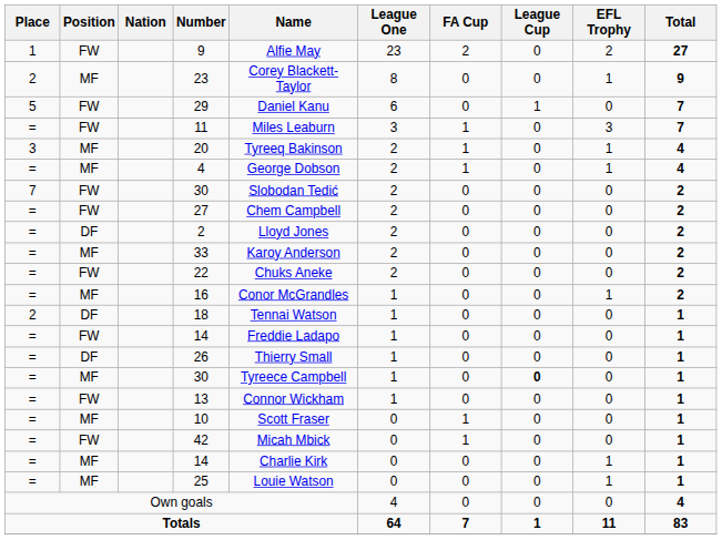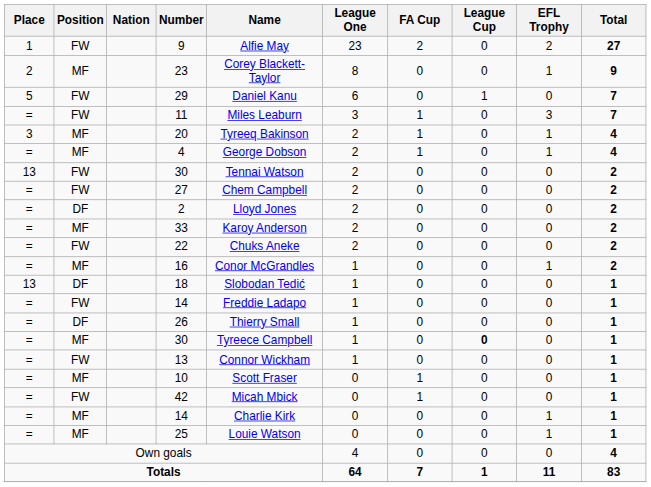 <table class="wikitable" style="font-size: 100%; text-align: center;">
 <tr>
 <th width=60>Place</th>
 <th width=60>Position</th>
 <th width=60>Nation</th>
 <th width=60>Number</th>
 <th width=150>Name</th>
 <th width=80>League One</th>
 <th width=80>FA Cup</th>
 <th width=80>League Cup</th>
 <th width=80>EFL Trophy</th>
 <th width=80>Total</th>
 </tr>
 <tr>
 <td>1</td>
 <td>FW</td>
 <td></td>
 <td>9</td>
 <td><a href='#'>Alfie May</a></td>
 <td>23</td>
 <td>2</td>
 <td>0</td>
 <td>2</td>
 <td><strong>27</strong></td>
 </tr>
 <tr>
 <td>2</td>
 <td>MF</td>
 <td></td>
 <td>23</td>
 <td><a href='#'>Corey Blackett-Taylor</a></td>
 <td>8</td>
 <td>0</td>
 <td>0</td>
 <td>1</td>
 <td><strong>9</strong></td>
 </tr>
 <tr>
 <td>5</td>
 <td>FW</td>
 <td></td>
 <td>29</td>
 <td><a href='#'>Daniel Kanu</a></td>
 <td>6</td>
 <td>0</td>
 <td>1</td>
 <td>0</td>
 <td><strong>7</strong></td>
 </tr>
 <tr>
 <td>=</td>
 <td>FW</td>
 <td></td>
 <td>11</td>
 <td><a href='#'>Miles Leaburn</a></td>
 <td>3</td>
 <td>1</td>
 <td>0</td>
 <td>3</td>
 <td><strong>7</strong></td>
 </tr>
 <tr>
 <td>3</td>
 <td>MF</td>
 <td></td>
 <td>20</td>
 <td><a href='#'>Tyreeq Bakinson</a></td>
 <td>2</td>
 <td>1</td>
 <td>0</td>
 <td>1</td>
 <td><strong>4</strong></td>
 </tr>
 <tr>
 <td>=</td>
 <td>MF</td>
 <td></td>
 <td>4</td>
 <td><a href='#'>George Dobson</a></td>
 <td>2</td>
 <td>1</td>
 <td>0</td>
 <td>1</td>
 <td><strong>4</strong></td>
 </tr>
 <tr>
-<td>7</td>
+<td>13</td>
 <td>FW</td>
 <td></td>
 <td>30</td>
-<td><a href='#'>Slobodan Tedić</a></td>
+<td><a href='#'>Tennai Watson</a></td>
 <td>2</td>
 <td>0</td>
 <td>0</td>
 <td>0</td>
 <td><strong>2</strong></td>
 </tr>
 <tr>
 <td>=</td>
 <td>FW</td>
 <td></td>
 <td>27</td>
 <td><a href='#'>Chem Campbell</a></td>
 <td>2</td>
 <td>0</td>
 <td>0</td>
 <td>0</td>
 <td><strong>2</strong></td>
 </tr>
 <tr>
 <td>=</td>
 <td>DF</td>
 <td></td>
 <td>2</td>
 <td><a href='#'>Lloyd Jones</a></td>
 <td>2</td>
 <td>0</td>
 <td>0</td>
 <td>0</td>
 <td><strong>2</strong></td>
 </tr>
 <tr>
 <td>=</td>
 <td>MF</td>
 <td></td>
 <td>33</td>
 <td><a href='#'>Karoy Anderson</a></td>
 <td>2</td>
 <td>0</td>
 <td>0</td>
 <td>0</td>
 <td><strong>2</strong></td>
 </tr>
 <tr>
 <td>=</td>
 <td>FW</td>
 <td></td>
 <td>22</td>
 <td><a href='#'>Chuks Aneke</a></td>
 <td>2</td>
 <td>0</td>
 <td>0</td>
 <td>0</td>
 <td><strong>2</strong></td>
 </tr>
 <tr>
 <td>=</td>
 <td>MF</td>
 <td></td>
 <td>16</td>
 <td><a href='#'>Conor McGrandles</a></td>
 <td>1</td>
 <td>0</td>
 <td>0</td>
 <td>1</td>
 <td><strong>2</strong></td>
 </tr>
 <tr>
-<td>2</td>
+<td>13</td>
 <td>DF</td>
 <td></td>
 <td>18</td>
-<td><a href='#'>Tennai Watson</a></td>
+<td><a href='#'>Slobodan Tedić</a></td>
 <td>1</td>
 <td>0</td>
 <td>0</td>
 <td>0</td>
 <td><strong>1</strong></td>
 </tr>
 <tr>
 <td>=</td>
 <td>FW</td>
 <td></td>
 <td>14</td>
 <td><a href='#'>Freddie Ladapo</a></td>
 <td>1</td>
 <td>0</td>
 <td>0</td>
 <td>0</td>
 <td><strong>1</strong></td>
 </tr>
 <tr>
 <td>=</td>
 <td>DF</td>
 <td></td>
 <td>26</td>
 <td><a href='#'>Thierry Small</a></td>
 <td>1</td>
 <td>0</td>
 <td>0</td>
 <td>0</td>
 <td><strong>1</strong></td>
 </tr>
 <tr>
 <td>=</td>
 <td>MF</td>
 <td></td>
 <td>30</td>
 <td><a href='#'>Tyreece Campbell</a></td>
 <td>1</td>
 <td>0</td>
 <td><strong>0</strong></td>
 <td>0</td>
 <td><strong>1</strong></td>
 </tr>
 <tr>
 <td>=</td>
 <td>FW</td>
 <td></td>
 <td>13</td>
 <td><a href='#'>Connor Wickham</a></td>
 <td>1</td>
 <td>0</td>
 <td>0</td>
 <td>0</td>
 <td><strong>1</strong></td>
 </tr>
 <tr>
 <td>=</td>
 <td>MF</td>
 <td></td>
 <td>10</td>
 <td><a href='#'>Scott Fraser</a></td>
 <td>0</td>
 <td>1</td>
 <td>0</td>
 <td>0</td>
 <td><strong>1</strong></td>
 </tr>
 <tr>
 <td>=</td>
 <td>FW</td>
 <td></td>
 <td>42</td>
 <td><a href='#'>Micah Mbick</a></td>
 <td>0</td>
 <td>1</td>
 <td>0</td>
 <td>0</td>
 <td><strong>1</strong></td>
 </tr>
 <tr>
 <td>=</td>
 <td>MF</td>
 <td></td>
 <td>14</td>
 <td><a href='#'>Charlie Kirk</a></td>
 <td>0</td>
 <td>0</td>
 <td>0</td>
 <td>1</td>
 <td><strong>1</strong></td>
 </tr>
 <tr>
 <td>=</td>
 <td>MF</td>
 <td></td>
 <td>25</td>
 <td><a href='#'>Louie Watson</a></td>
 <td>0</td>
 <td>0</td>
 <td>0</td>
 <td>1</td>
 <td><strong>1</strong></td>
 </tr>
 <tr>
 <td colspan="5">Own goals</td>
 <td>4</td>
 <td>0</td>
 <td>0</td>
 <td>0</td>
 <td><strong>4</strong></td>
 </tr>
 <tr>
 <td colspan="5"><strong>Totals</strong></td>
 <td><strong>64</strong></td>
 <td><strong>7</strong></td>
 <td><strong>1</strong></td>
 <td><strong>11</strong></td>
 <td><strong>83</strong></td>
 </tr>
 <tr>
 </tr>
 </table>
